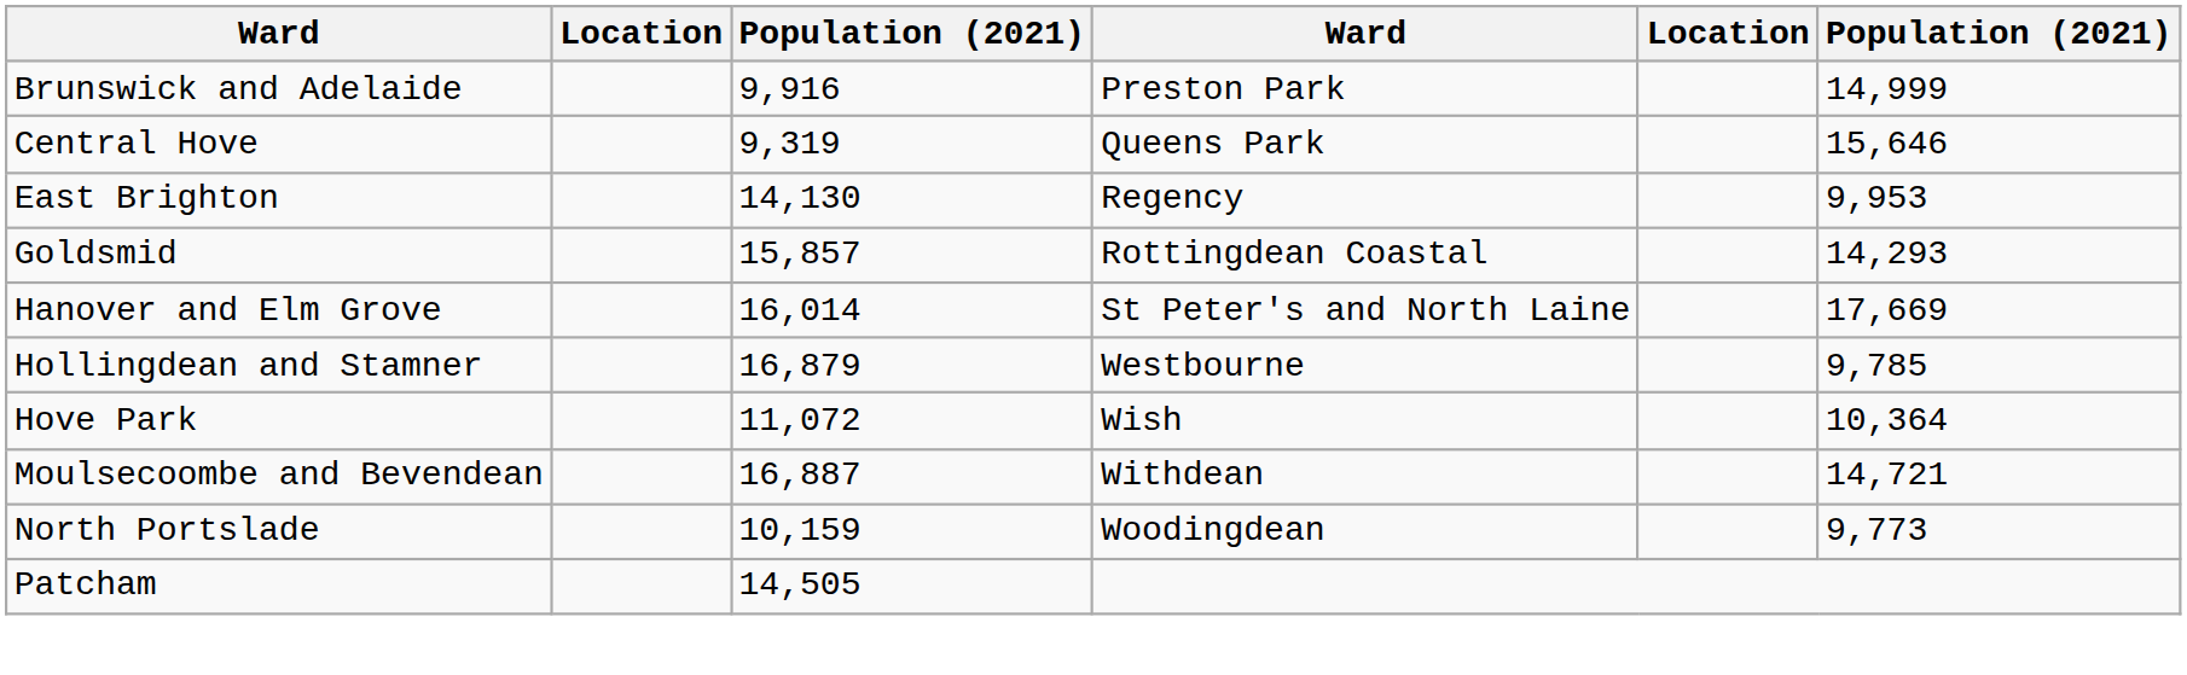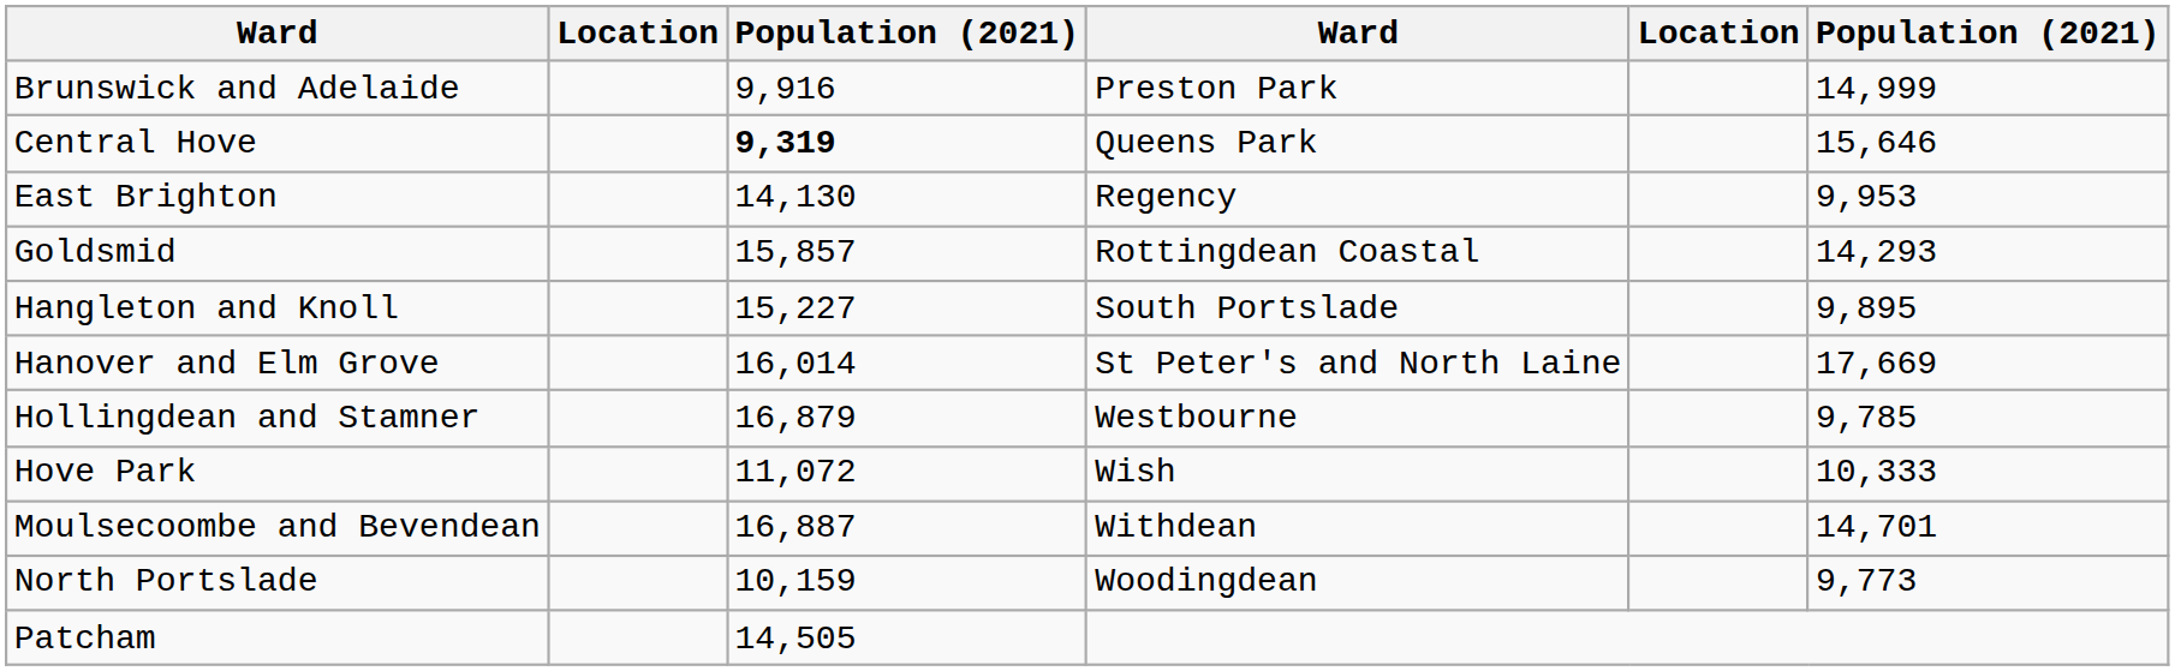 <table class="wikitable">
 <tr>
 <th>Ward</th>
 <th>Location</th>
 <th>Population (2021)</th>
 <th>Ward</th>
 <th>Location</th>
 <th>Population (2021)</th>
 </tr>
 <tr>
 <td>Brunswick and Adelaide</td>
 <td></td>
 <td>9,916</td>
 <td>Preston Park</td>
 <td></td>
 <td>14,999</td>
 </tr>
 <tr>
 <td>Central Hove</td>
 <td></td>
-<td>9,319</td>
+<td><strong>9,319</strong></td>
 <td>Queens Park</td>
 <td></td>
 <td>15,646</td>
 </tr>
 <tr>
 <td>East Brighton</td>
 <td></td>
 <td>14,130</td>
 <td>Regency</td>
 <td></td>
 <td>9,953</td>
 </tr>
 <tr>
 <td>Goldsmid</td>
 <td></td>
 <td>15,857</td>
 <td>Rottingdean Coastal</td>
 <td></td>
 <td>14,293</td>
+</tr>
+<tr>
+<td>Hangleton and Knoll</td>
+<td></td>
+<td>15,227</td>
+<td>South Portslade</td>
+<td></td>
+<td>9,895</td>
 </tr>
 <tr>
 <td>Hanover and Elm Grove</td>
 <td></td>
 <td>16,014</td>
 <td>St Peter's and North Laine</td>
 <td></td>
 <td>17,669</td>
 </tr>
 <tr>
 <td>Hollingdean and Stamner</td>
 <td></td>
 <td>16,879</td>
 <td>Westbourne</td>
 <td></td>
 <td>9,785</td>
 </tr>
 <tr>
 <td>Hove Park</td>
 <td></td>
 <td>11,072</td>
 <td>Wish</td>
 <td></td>
-<td>10,364</td>
+<td>10,333</td>
 </tr>
 <tr>
 <td>Moulsecoombe and Bevendean</td>
 <td></td>
 <td>16,887</td>
 <td>Withdean</td>
 <td></td>
-<td>14,721</td>
+<td>14,701</td>
 </tr>
 <tr>
 <td>North Portslade</td>
 <td></td>
 <td>10,159</td>
 <td>Woodingdean</td>
 <td></td>
 <td>9,773</td>
 </tr>
 <tr>
 <td>Patcham</td>
 <td></td>
 <td>14,505</td>
 </tr>
 </table>
